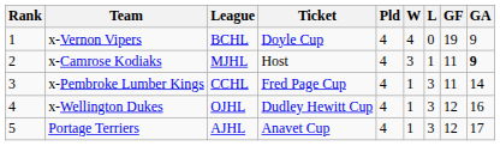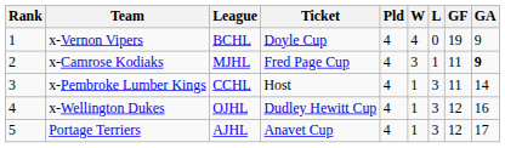 <table class="wikitable">
 <tr>
 <th>Rank</th>
 <th>Team</th>
 <th>League</th>
 <th>Ticket</th>
 <th>Pld</th>
 <th>W</th>
 <th>L</th>
 <th>GF</th>
 <th>GA</th>
 </tr>
 <tr>
 <td>1</td>
 <td>x-<a href='#'>Vernon Vipers</a></td>
 <td><a href='#'>BCHL</a></td>
 <td><a href='#'>Doyle Cup</a></td>
 <td>4</td>
 <td>4</td>
 <td>0</td>
 <td>19</td>
 <td>9</td>
 </tr>
 <tr>
 <td>2</td>
 <td>x-<a href='#'>Camrose Kodiaks</a></td>
 <td><a href='#'>MJHL</a></td>
-<td>Host</td>
+<td><a href='#'>Fred Page Cup</a></td>
 <td>4</td>
 <td>3</td>
 <td>1</td>
 <td>11</td>
 <td><strong>9</strong></td>
 </tr>
 <tr>
 <td>3</td>
 <td>x-<a href='#'>Pembroke Lumber Kings</a></td>
 <td><a href='#'>CCHL</a></td>
-<td><a href='#'>Fred Page Cup</a></td>
+<td>Host</td>
 <td>4</td>
 <td>1</td>
 <td>3</td>
 <td>11</td>
 <td>14</td>
 </tr>
 <tr>
 <td>4</td>
 <td>x-<a href='#'>Wellington Dukes</a></td>
 <td><a href='#'>OJHL</a></td>
 <td><a href='#'>Dudley Hewitt Cup</a></td>
 <td>4</td>
 <td>1</td>
 <td>3</td>
 <td>12</td>
 <td>16</td>
 </tr>
 <tr>
 <td>5</td>
 <td><a href='#'>Portage Terriers</a></td>
 <td><a href='#'>AJHL</a></td>
 <td><a href='#'>Anavet Cup</a></td>
 <td>4</td>
 <td>1</td>
 <td>3</td>
 <td>12</td>
 <td>17</td>
 </tr>
 </table>
